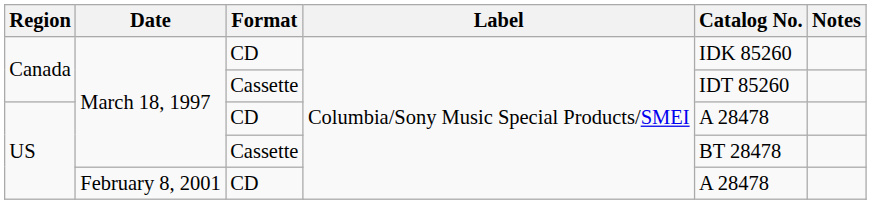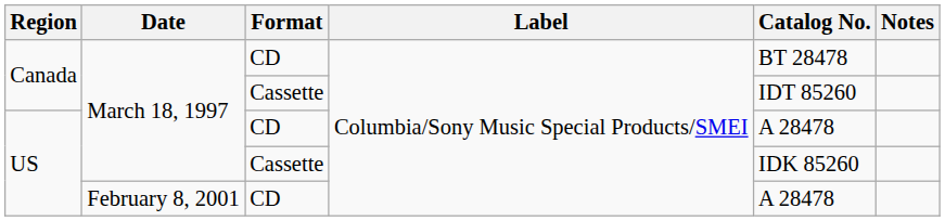 <table class="wikitable">
 <tr>
 <th>Region</th>
 <th>Date</th>
 <th>Format</th>
 <th>Label</th>
 <th>Catalog No.</th>
 <th>Notes</th>
 </tr>
 <tr>
 <td rowspan=2>Canada</td>
 <td rowspan=4>March 18, 1997</td>
 <td>CD</td>
 <td rowspan=5>Columbia/Sony Music Special Products/<a href='#'>SMEI</a></td>
-<td>IDK 85260</td>
+<td>BT 28478</td>
 <td></td>
 </tr>
 <tr>
 <td>Cassette</td>
 <td>IDT 85260</td>
 <td></td>
 </tr>
 <tr>
 <td rowspan=3>US</td>
 <td>CD</td>
 <td>A 28478</td>
 <td></td>
 </tr>
 <tr>
 <td>Cassette</td>
-<td>BT 28478</td>
+<td>IDK 85260</td>
 <td></td>
 </tr>
 <tr>
 <td>February 8, 2001</td>
 <td>CD</td>
 <td>A 28478</td>
 <td></td>
 </tr>
 </table>
